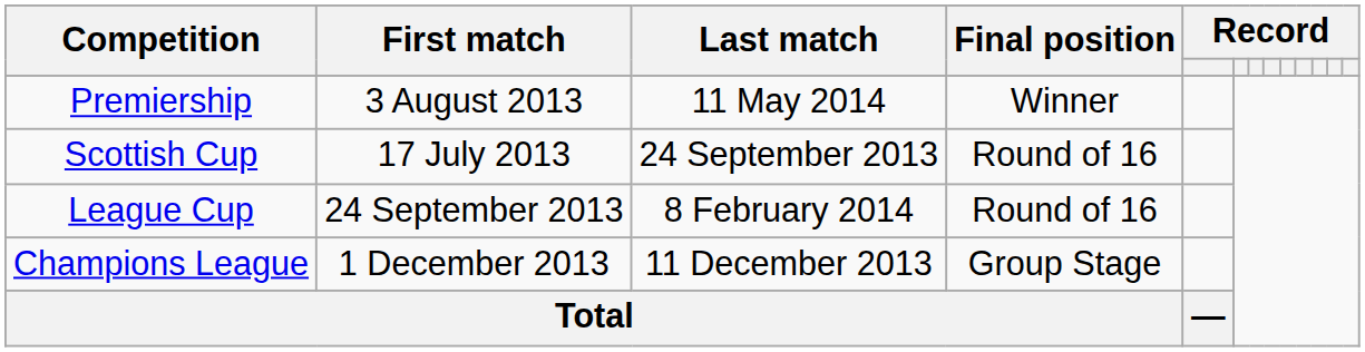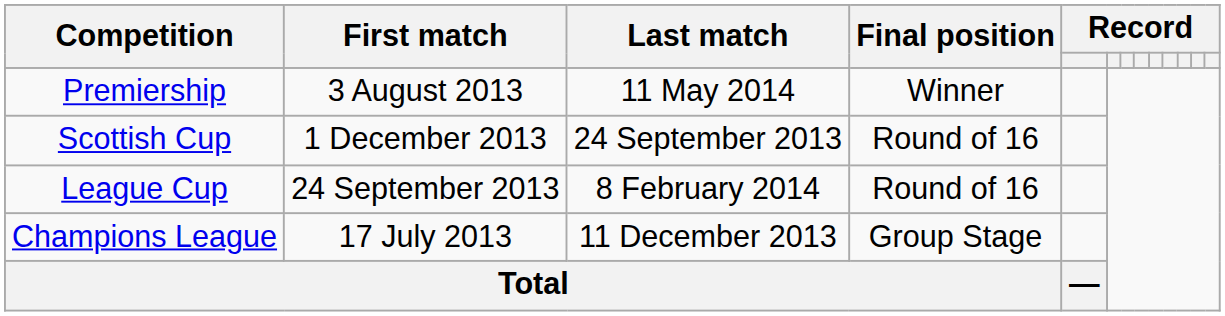 <table class="wikitable" style="text-align: center">
 <tr>
 <th rowspan="2">Competition</th>
 <th rowspan="2">First match</th>
 <th rowspan="2">Last match</th>
 <th rowspan="2">Final position</th>
 <th colspan="9">Record</th>
 </tr>
 <tr>
 <th></th>
 <th></th>
 <th></th>
 <th></th>
 <th></th>
 <th></th>
 <th></th>
 <th></th>
 <th></th>
 </tr>
 <tr>
 <td><a href='#'>Premiership</a></td>
 <td>3 August 2013</td>
 <td>11 May 2014</td>
 <td>Winner<br></td>
 <td></td>
 </tr>
 <tr>
 <td><a href='#'>Scottish Cup</a></td>
-<td>17 July 2013</td>
+<td>1 December 2013</td>
 <td>24 September 2013</td>
 <td>Round of 16<br></td>
 <td></td>
 </tr>
 <tr>
 <td><a href='#'>League Cup</a></td>
 <td>24 September 2013</td>
 <td>8 February 2014</td>
 <td>Round of 16<br></td>
 <td></td>
 </tr>
 <tr>
 <td><a href='#'>Champions League</a></td>
-<td>1 December 2013</td>
+<td>17 July 2013</td>
 <td>11 December 2013</td>
 <td>Group Stage<br></td>
 <td></td>
 </tr>
 <tr>
 <th colspan="4">Total<br></th>
 <th>—</th>
 </tr>
 </table>
